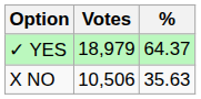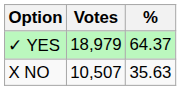 <table class="wikitable">
 <tr>
 <th>Option</th>
 <th>Votes</th>
 <th>%</th>
 </tr>
 <tr>
 <td style=background:#bbf8be>✓ YES</td>
 <td style=background:#bbf8be>18,979</td>
 <td style=background:#bbf8be>64.37</td>
 </tr>
 <tr>
 <td>X NO</td>
-<td>10,506</td>
+<td>10,507</td>
 <td>35.63</td>
 </tr>
 </table>
